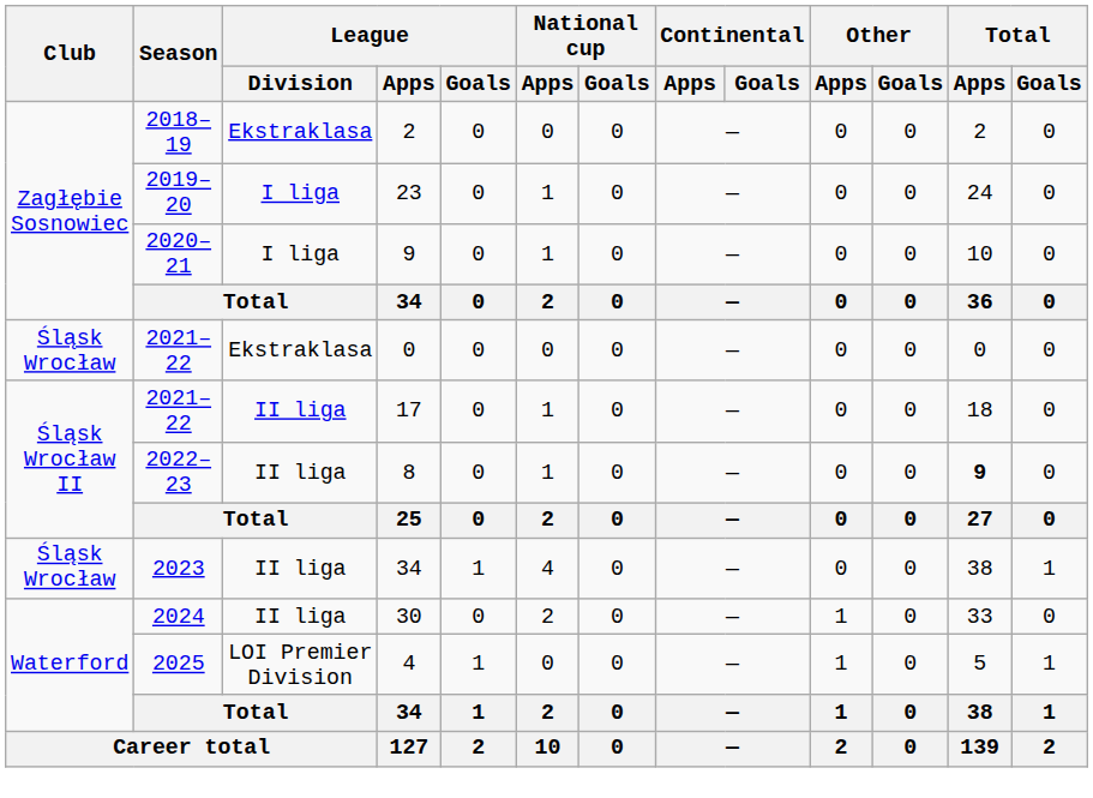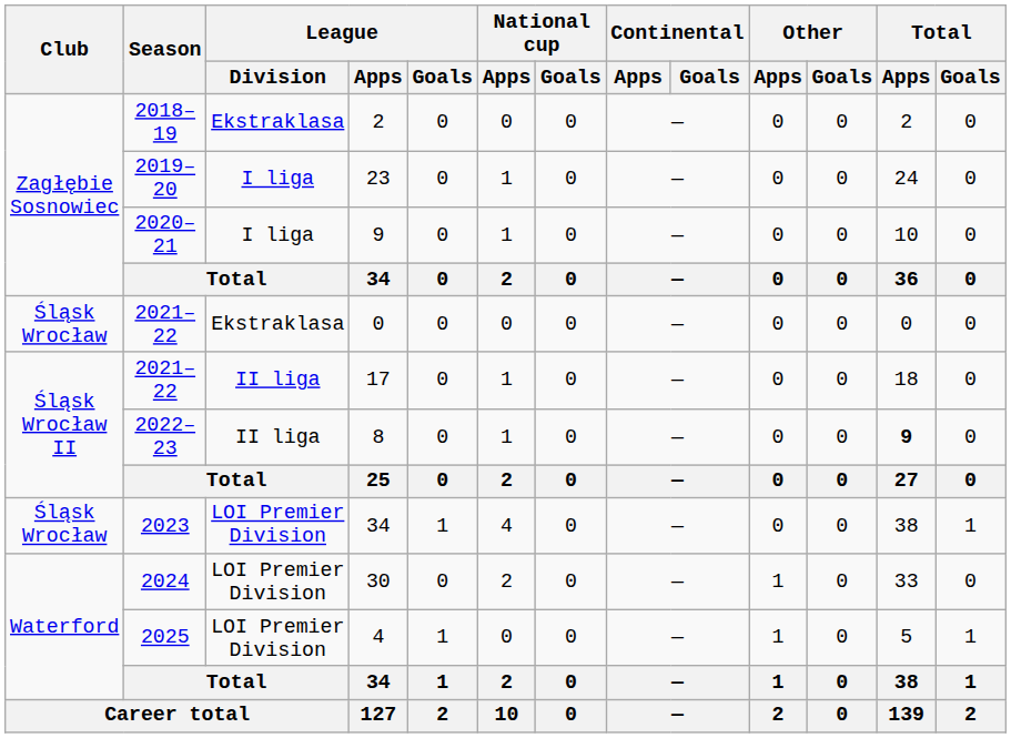 <table class="wikitable" style="text-align: center;">
 <tr>
 <th rowspan="2">Club</th>
 <th rowspan="2">Season</th>
 <th colspan="3">League</th>
 <th colspan="2">National cup</th>
 <th colspan="2">Continental</th>
 <th colspan="2">Other</th>
 <th colspan="2">Total</th>
 </tr>
 <tr>
 <th>Division</th>
 <th>Apps</th>
 <th>Goals</th>
 <th>Apps</th>
 <th>Goals</th>
 <th>Apps</th>
 <th>Goals</th>
 <th>Apps</th>
 <th>Goals</th>
 <th>Apps</th>
 <th>Goals</th>
 </tr>
 <tr>
 <td rowspan="4"><a href='#'>Zagłębie Sosnowiec</a></td>
 <td><a href='#'>2018–19</a></td>
 <td><a href='#'>Ekstraklasa</a></td>
 <td>2</td>
 <td>0</td>
 <td>0</td>
 <td>0</td>
 <td colspan="2">—</td>
 <td>0</td>
 <td>0</td>
 <td>2</td>
 <td>0</td>
 </tr>
 <tr>
 <td><a href='#'>2019–20</a></td>
 <td><a href='#'>I liga</a></td>
 <td>23</td>
 <td>0</td>
 <td>1</td>
 <td>0</td>
 <td colspan="2">—</td>
 <td>0</td>
 <td>0</td>
 <td>24</td>
 <td>0</td>
 </tr>
 <tr>
 <td><a href='#'>2020–21</a></td>
 <td>I liga</td>
 <td>9</td>
 <td>0</td>
 <td>1</td>
 <td>0</td>
 <td colspan="2">—</td>
 <td>0</td>
 <td>0</td>
 <td>10</td>
 <td>0</td>
 </tr>
 <tr>
 <th colspan="2">Total</th>
 <th>34</th>
 <th>0</th>
 <th>2</th>
 <th>0</th>
 <th colspan="2">—</th>
 <th>0</th>
 <th>0</th>
 <th>36</th>
 <th>0</th>
 </tr>
 <tr>
 <td><a href='#'>Śląsk Wrocław</a></td>
 <td><a href='#'>2021–22</a></td>
 <td>Ekstraklasa</td>
 <td>0</td>
 <td>0</td>
 <td>0</td>
 <td>0</td>
 <td colspan="2">—</td>
 <td>0</td>
 <td>0</td>
 <td>0</td>
 <td>0</td>
 </tr>
 <tr>
 <td rowspan="3"><a href='#'>Śląsk Wrocław II</a></td>
 <td><a href='#'>2021–22</a></td>
 <td><a href='#'>II liga</a></td>
 <td>17</td>
 <td>0</td>
 <td>1</td>
 <td>0</td>
 <td colspan="2">—</td>
 <td>0</td>
 <td>0</td>
 <td>18</td>
 <td>0</td>
 </tr>
 <tr>
 <td><a href='#'>2022–23</a></td>
 <td>II liga</td>
 <td>8</td>
 <td>0</td>
 <td>1</td>
 <td>0</td>
 <td colspan="2">—</td>
 <td>0</td>
 <td>0</td>
 <td><strong>9</strong></td>
 <td>0</td>
 </tr>
 <tr>
 <th colspan="2">Total</th>
 <th>25</th>
 <th>0</th>
 <th>2</th>
 <th>0</th>
 <th colspan="2">—</th>
 <th>0</th>
 <th>0</th>
 <th>27</th>
 <th>0</th>
 </tr>
 <tr>
 <td><a href='#'>Śląsk Wrocław</a></td>
 <td><a href='#'>2023</a></td>
-<td>II liga</td>
+<td><a href='#'>LOI Premier Division</a></td>
 <td>34</td>
 <td>1</td>
 <td>4</td>
 <td>0</td>
 <td colspan="2">—</td>
 <td>0</td>
 <td>0</td>
 <td>38</td>
 <td>1</td>
 </tr>
 <tr>
 <td rowspan="3"><a href='#'>Waterford</a></td>
 <td><a href='#'>2024</a></td>
-<td>II liga</td>
+<td>LOI Premier Division</td>
 <td>30</td>
 <td>0</td>
 <td>2</td>
 <td>0</td>
 <td colspan="2">—</td>
 <td>1</td>
 <td>0</td>
 <td>33</td>
 <td>0</td>
 </tr>
 <tr>
 <td><a href='#'>2025</a></td>
 <td>LOI Premier Division</td>
 <td>4</td>
 <td>1</td>
 <td>0</td>
 <td>0</td>
 <td colspan="2">—</td>
 <td>1</td>
 <td>0</td>
 <td>5</td>
 <td>1</td>
 </tr>
 <tr>
 <th colspan="2">Total</th>
 <th>34</th>
 <th>1</th>
 <th>2</th>
 <th>0</th>
 <th colspan="2">—</th>
 <th>1</th>
 <th>0</th>
 <th>38</th>
 <th>1</th>
 </tr>
 <tr>
 <th colspan="3">Career total</th>
 <th>127</th>
 <th>2</th>
 <th>10</th>
 <th>0</th>
 <th colspan="2">—</th>
 <th>2</th>
 <th>0</th>
 <th>139</th>
 <th>2</th>
 </tr>
 </table>
